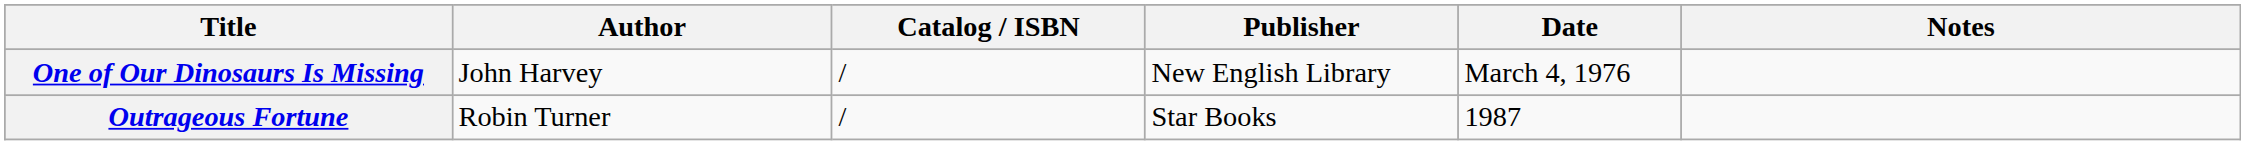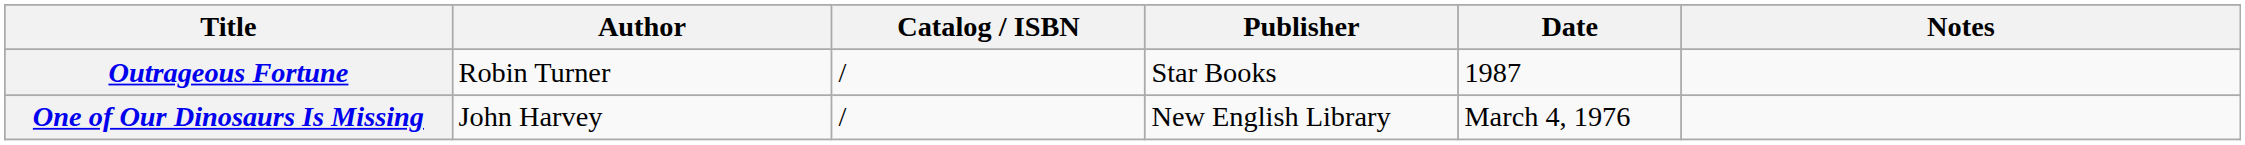 <table class="wikitable sortable" style="width:100%;">
 <tr>
 <th width=20%>Title</th>
 <th width=17%>Author</th>
 <th width=14%>Catalog / ISBN</th>
 <th width=14%>Publisher</th>
 <th width=10%>Date</th>
 <th width=25%>Notes</th>
 </tr>
 <tr>
+<th><em><a href='#'>Outrageous Fortune</a></em></th>
+<td>Robin Turner</td>
+<td> / </td>
+<td>Star Books</td>
+<td>1987</td>
+<td></td>
+</tr>
+<tr>
 <th><em><a href='#'>One of Our Dinosaurs Is Missing</a></em></th>
 <td>John Harvey</td>
 <td> / </td>
 <td>New English Library</td>
 <td>March 4, 1976</td>
 <td></td>
 </tr>
-<tr>
-<th><em><a href='#'>Outrageous Fortune</a></em></th>
-<td>Robin Turner</td>
-<td> / </td>
-<td>Star Books</td>
-<td>1987</td>
-<td></td>
-</tr>
 </table>
